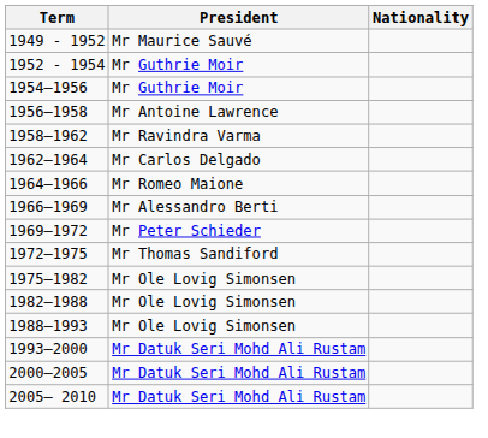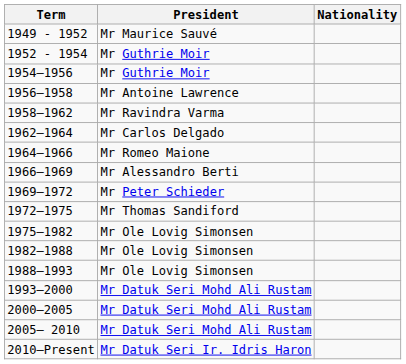 <table class="wikitable sortable">
 <tr>
 <th>Term</th>
 <th>President</th>
 <th>Nationality</th>
 </tr>
 <tr>
 <td>1949 - 1952</td>
 <td>Mr Maurice Sauvé</td>
 <td></td>
 </tr>
 <tr>
 <td>1952 - 1954</td>
 <td>Mr <a href='#'>Guthrie Moir</a></td>
 <td></td>
 </tr>
 <tr>
 <td>1954–1956</td>
 <td>Mr <a href='#'>Guthrie Moir</a></td>
 <td></td>
 </tr>
 <tr>
 <td>1956–1958</td>
 <td>Mr Antoine Lawrence</td>
 <td></td>
 </tr>
 <tr>
 <td>1958–1962</td>
 <td>Mr Ravindra Varma</td>
 <td></td>
 </tr>
 <tr>
 <td>1962–1964</td>
 <td>Mr Carlos Delgado</td>
 <td></td>
 </tr>
 <tr>
 <td>1964–1966</td>
 <td>Mr Romeo Maione</td>
 <td></td>
 </tr>
 <tr>
 <td>1966–1969</td>
 <td>Mr Alessandro Berti</td>
 <td></td>
 </tr>
 <tr>
 <td>1969–1972</td>
 <td>Mr <a href='#'>Peter Schieder</a></td>
 <td></td>
 </tr>
 <tr>
 <td>1972–1975</td>
 <td>Mr Thomas Sandiford</td>
 <td></td>
 </tr>
 <tr>
 <td>1975–1982</td>
 <td>Mr Ole Lovig Simonsen</td>
 <td></td>
 </tr>
 <tr>
 <td>1982–1988</td>
 <td>Mr Ole Lovig Simonsen</td>
 <td></td>
 </tr>
 <tr>
 <td>1988–1993</td>
 <td>Mr Ole Lovig Simonsen</td>
 <td></td>
 </tr>
 <tr>
 <td>1993–2000</td>
 <td><a href='#'>Mr Datuk Seri Mohd Ali Rustam</a></td>
 <td></td>
 </tr>
 <tr>
 <td>2000–2005</td>
 <td><a href='#'>Mr Datuk Seri Mohd Ali Rustam</a></td>
 <td></td>
 </tr>
 <tr>
 <td>2005– 2010</td>
 <td><a href='#'>Mr Datuk Seri Mohd Ali Rustam</a></td>
 <td></td>
 </tr>
+<tr>
+<td>2010–Present</td>
+<td><a href='#'>Mr Datuk Seri Ir. Idris Haron</a></td>
+<td></td>
+</tr>
 </table>
